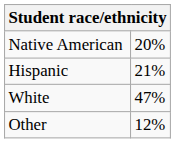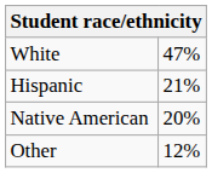 <table class="wikitable">
 <tr>
 <th colspan="2">Student race/ethnicity</th>
+</tr>
+<tr>
+<td>White</td>
+<td>47%</td>
+</tr>
+<tr>
+<td>Hispanic</td>
+<td>21%</td>
 </tr>
 <tr>
 <td>Native American</td>
 <td>20%</td>
 </tr>
 <tr>
-<td>Hispanic</td>
-<td>21%</td>
-</tr>
-<tr>
-<td>White</td>
-<td>47%</td>
-</tr>
-<tr>
 <td>Other</td>
 <td>12%</td>
 </tr>
 </table>
